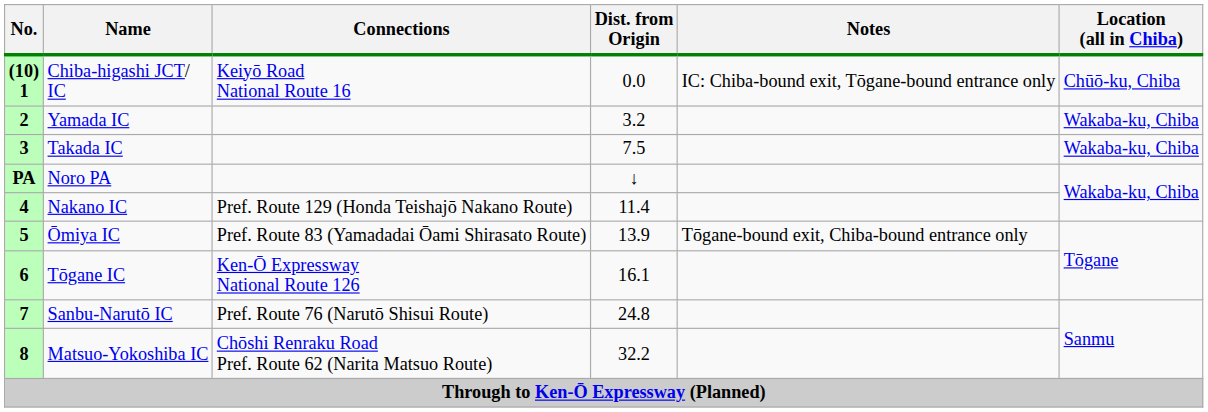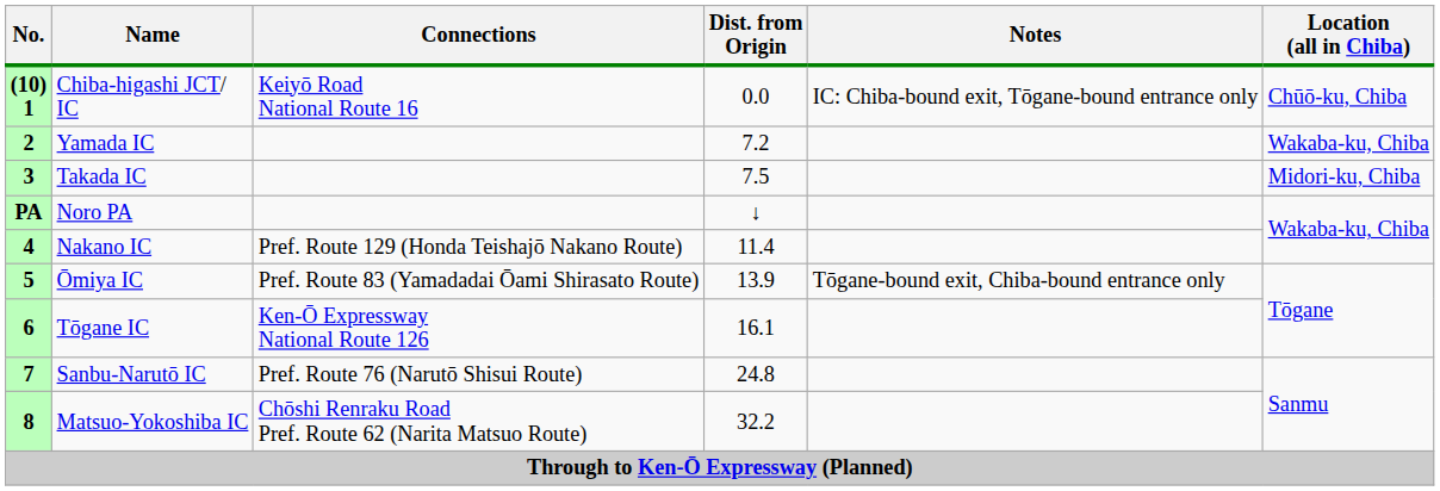 <table table class="wikitable">
 <tr>
 <th style="border-bottom: 3px solid green;">No.</th>
 <th style="border-bottom: 3px solid green;">Name</th>
 <th style="border-bottom: 3px solid green;">Connections</th>
 <th style="border-bottom: 3px solid green;">Dist. from<br>Origin</th>
 <th style="border-bottom: 3px solid green;">Notes</th>
 <th style="border-bottom: 3px solid green;">Location<br>(all in <a href='#'>Chiba</a>)</th>
 </tr>
 <tr>
 <th style="background-color: #BFB;">(10)<br>1</th>
 <td><a href='#'>Chiba-higashi JCT</a>/<br><a href='#'>IC</a></td>
 <td> <a href='#'>Keiyō Road</a><br><a href='#'>National Route 16</a></td>
 <td style="text-align: center;">0.0</td>
 <td>IC: Chiba-bound exit, Tōgane-bound entrance only</td>
 <td><a href='#'>Chūō-ku, Chiba</a></td>
 </tr>
 <tr>
 <th style="background-color: #BFB;">2</th>
 <td><a href='#'>Yamada IC</a></td>
 <td></td>
-<td style="text-align: center;">3.2</td>
+<td style="text-align: center;">7.2</td>
 <td></td>
 <td><a href='#'>Wakaba-ku, Chiba</a></td>
 </tr>
 <tr>
 <th style="background-color: #BFB;">3</th>
 <td><a href='#'>Takada IC</a></td>
 <td></td>
 <td style="text-align: center;">7.5</td>
 <td></td>
-<td><a href='#'>Wakaba-ku, Chiba</a></td>
+<td><a href='#'>Midori-ku, Chiba</a></td>
 </tr>
 <tr>
 <th style="background-color: #BFB;">PA</th>
 <td><a href='#'>Noro PA</a></td>
 <td></td>
 <td style="text-align: center;">↓</td>
 <td></td>
 <td rowspan="2"><a href='#'>Wakaba-ku, Chiba</a></td>
 </tr>
 <tr>
 <th style="background-color: #BFB;">4</th>
 <td><a href='#'>Nakano IC</a></td>
 <td>Pref. Route 129 (Honda Teishajō Nakano Route)</td>
 <td style="text-align: center;">11.4</td>
 <td></td>
 </tr>
 <tr>
 <th style="background-color: #BFB;">5</th>
 <td><a href='#'>Ōmiya IC</a></td>
 <td>Pref. Route 83 (Yamadadai Ōami Shirasato Route)</td>
 <td style="text-align: center;">13.9</td>
 <td>Tōgane-bound exit, Chiba-bound entrance only</td>
 <td rowspan="2"><a href='#'>Tōgane</a></td>
 </tr>
 <tr>
 <th style="background-color: #BFB;">6</th>
 <td><a href='#'>Tōgane IC</a></td>
 <td> <a href='#'>Ken-Ō Expressway</a><br> <a href='#'>National Route 126</a></td>
 <td style="text-align: center;">16.1</td>
 <td></td>
 </tr>
 <tr>
 <th style="background-color: #BFB;">7</th>
 <td><a href='#'>Sanbu-Narutō IC</a></td>
 <td>Pref. Route 76 (Narutō Shisui Route)</td>
 <td style="text-align: center;">24.8</td>
 <td></td>
 <td rowspan="2"><a href='#'>Sanmu</a></td>
 </tr>
 <tr>
 <th style="background-color: #BFB;">8</th>
 <td><a href='#'>Matsuo-Yokoshiba IC</a></td>
 <td> <a href='#'>Chōshi Renraku Road</a><br>Pref. Route 62 (Narita Matsuo Route)</td>
 <td style="text-align: center;">32.2</td>
 <td></td>
 </tr>
 <tr>
 <th colspan="6" style="text-align: center; background-color: #CCC;"><strong>Through to  <a href='#'>Ken-Ō Expressway</a> (Planned)</strong></th>
 </tr>
 </table>
